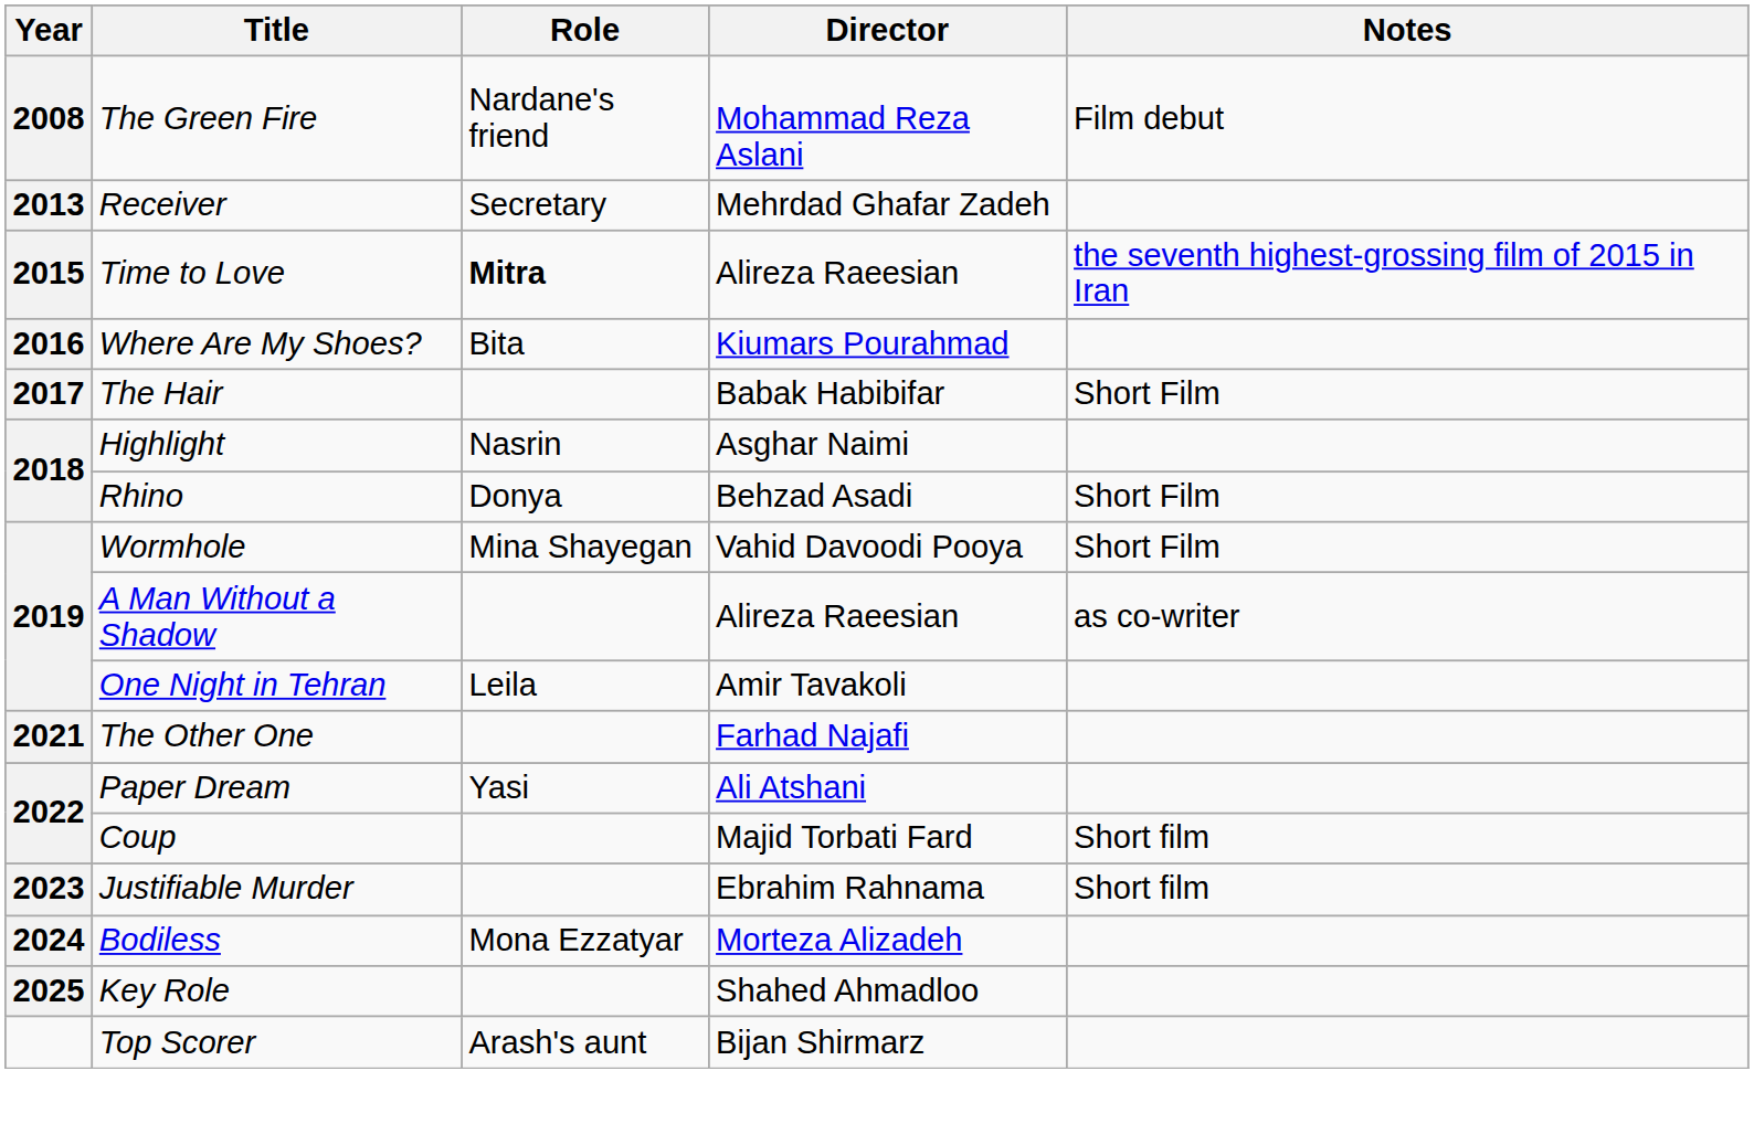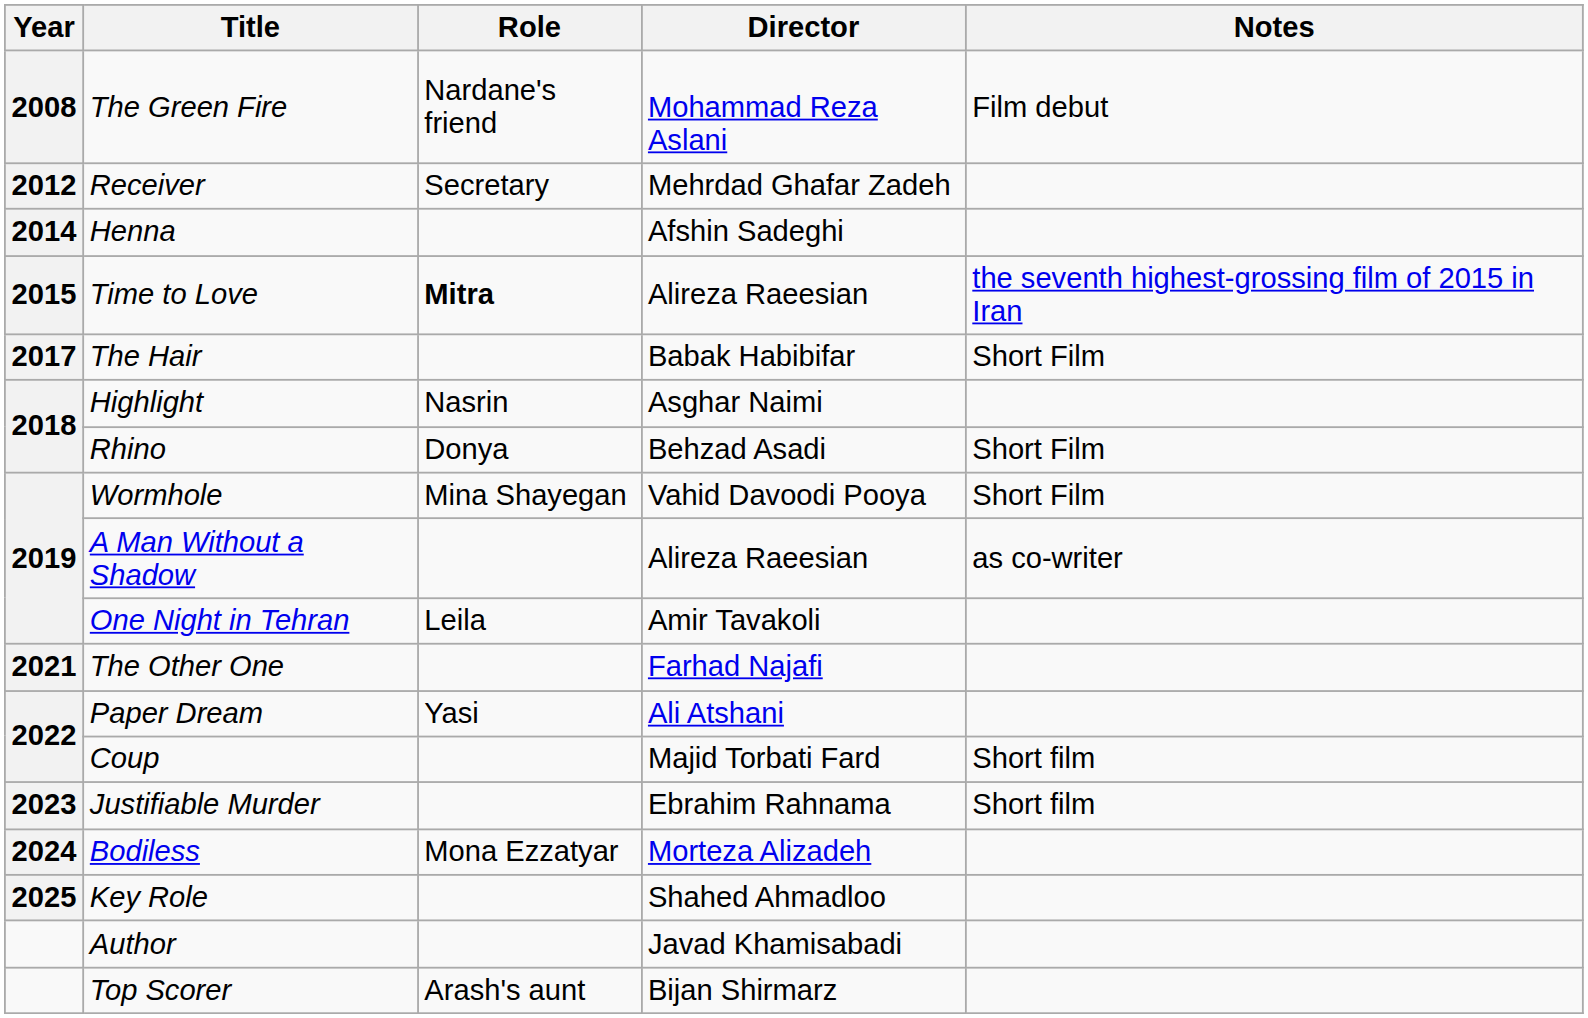 <table class="wikitable plainrowheaders sortable"  style=font-size:100%>
 <tr>
 <th scope="col">Year</th>
 <th scope="col">Title</th>
 <th scope="col">Role</th>
 <th scope="col">Director</th>
 <th scope="col" class="unsortable">Notes</th>
 </tr>
 <tr>
 <th scope=row>2008</th>
 <td><em>The Green Fire</em></td>
 <td>Nardane's friend</td>
 <td><br><a href='#'>Mohammad Reza Aslani</a></td>
 <td>Film debut</td>
 </tr>
 <tr>
-<th scope=row>2013</th>
+<th scope=row>2012</th>
 <td><em>Receiver</em></td>
 <td>Secretary</td>
 <td>Mehrdad Ghafar Zadeh</td>
+<td></td>
+</tr>
+<tr>
+<th scope=row>2014</th>
+<td><em>Henna</em></td>
+<td></td>
+<td>Afshin Sadeghi</td>
 <td></td>
 </tr>
 <tr>
 <th scope=row>2015</th>
 <td><em>Time to Love</em></td>
 <td><strong>Mitra</strong></td>
 <td>Alireza Raeesian</td>
 <td><a href='#'>the seventh highest-grossing film of 2015 in Iran</a></td>
-</tr>
-<tr>
-<th scope=row>2016</th>
-<td><em>Where Are My Shoes?</em></td>
-<td>Bita</td>
-<td><a href='#'>Kiumars Pourahmad</a></td>
-<td></td>
 </tr>
 <tr>
 <th scope=row>2017</th>
 <td><em>The Hair</em></td>
 <td></td>
 <td>Babak Habibifar</td>
 <td>Short Film</td>
 </tr>
 <tr>
 <th scope=row rowspan="2">2018</th>
 <td><em>Highlight</em></td>
 <td>Nasrin</td>
 <td>Asghar Naimi</td>
 <td></td>
 </tr>
 <tr>
 <td><em>Rhino</em></td>
 <td>Donya</td>
 <td>Behzad Asadi</td>
 <td>Short Film</td>
 </tr>
 <tr>
 <th scope=row rowspan="3">2019</th>
 <td><em>Wormhole</em></td>
 <td>Mina Shayegan</td>
 <td>Vahid Davoodi Pooya</td>
 <td>Short Film</td>
 </tr>
 <tr>
 <td><em><a href='#'>A Man Without a Shadow</a></em></td>
 <td></td>
 <td>Alireza Raeesian</td>
 <td>as co-writer</td>
 </tr>
 <tr>
 <td><em><a href='#'>One Night in Tehran</a></em></td>
 <td>Leila</td>
 <td>Amir Tavakoli</td>
 <td></td>
 </tr>
 <tr>
 <th scope=row>2021</th>
 <td><em>The Other One</em></td>
 <td></td>
 <td><a href='#'>Farhad Najafi</a></td>
 <td></td>
 </tr>
 <tr>
 <th scope=row rowspan="2">2022</th>
 <td><em>Paper Dream</em></td>
 <td>Yasi</td>
 <td><a href='#'>Ali Atshani</a></td>
 <td></td>
 </tr>
 <tr>
 <td><em>Coup</em></td>
 <td></td>
 <td>Majid Torbati Fard</td>
 <td>Short film</td>
 </tr>
 <tr>
 <th scope=row>2023</th>
 <td><em>Justifiable Murder</em></td>
 <td></td>
 <td>Ebrahim Rahnama</td>
 <td>Short film</td>
 </tr>
 <tr>
 <th scope=row>2024</th>
 <td><em><a href='#'>Bodiless</a></em></td>
 <td>Mona Ezzatyar</td>
 <td><a href='#'>Morteza Alizadeh</a></td>
 <td></td>
 </tr>
 <tr>
 <th scope=row>2025</th>
 <td><em>Key Role</em></td>
 <td></td>
 <td>Shahed Ahmadloo</td>
 <td></td>
 </tr>
 <tr>
 <td></td>
+<td><em>Author</em></td>
+<td></td>
+<td>Javad Khamisabadi</td>
+<td></td>
+</tr>
+<tr>
+<td></td>
 <td><em>Top Scorer</em></td>
 <td>Arash's aunt</td>
 <td>Bijan Shirmarz</td>
 <td></td>
 </tr>
 </table>
